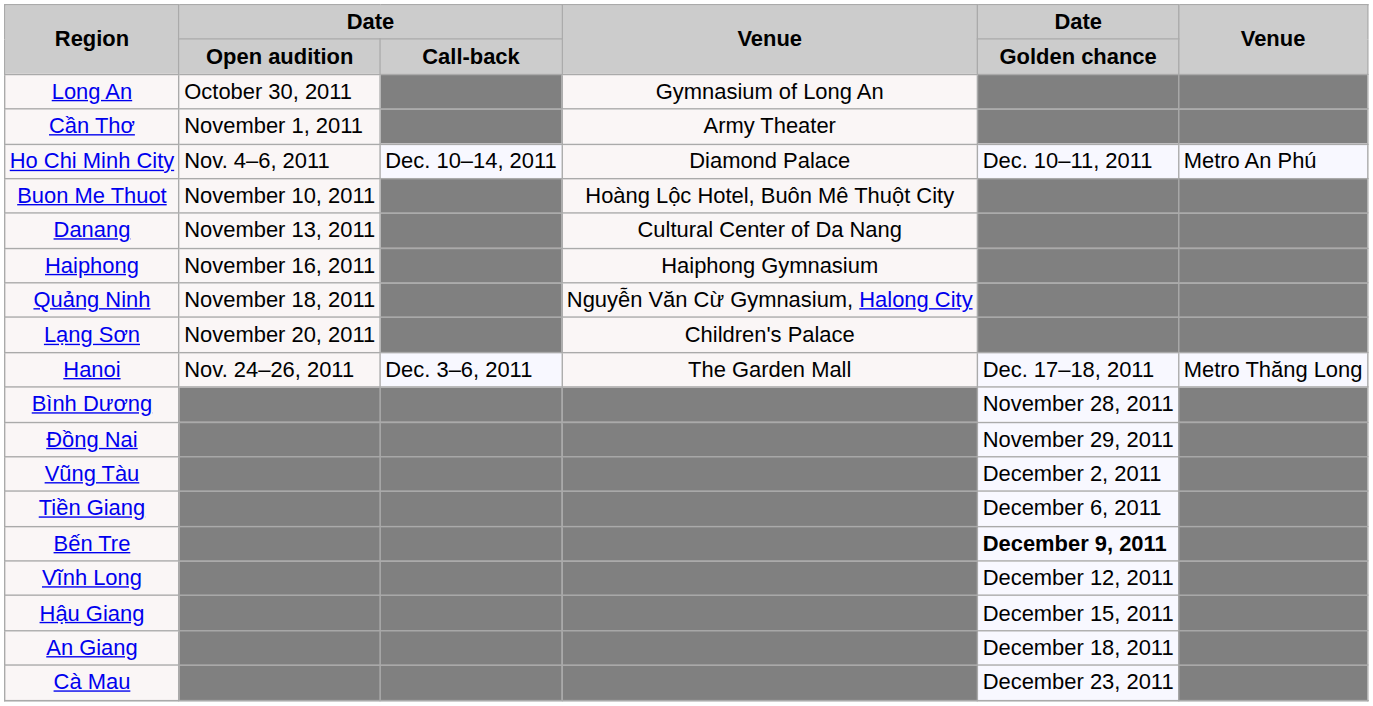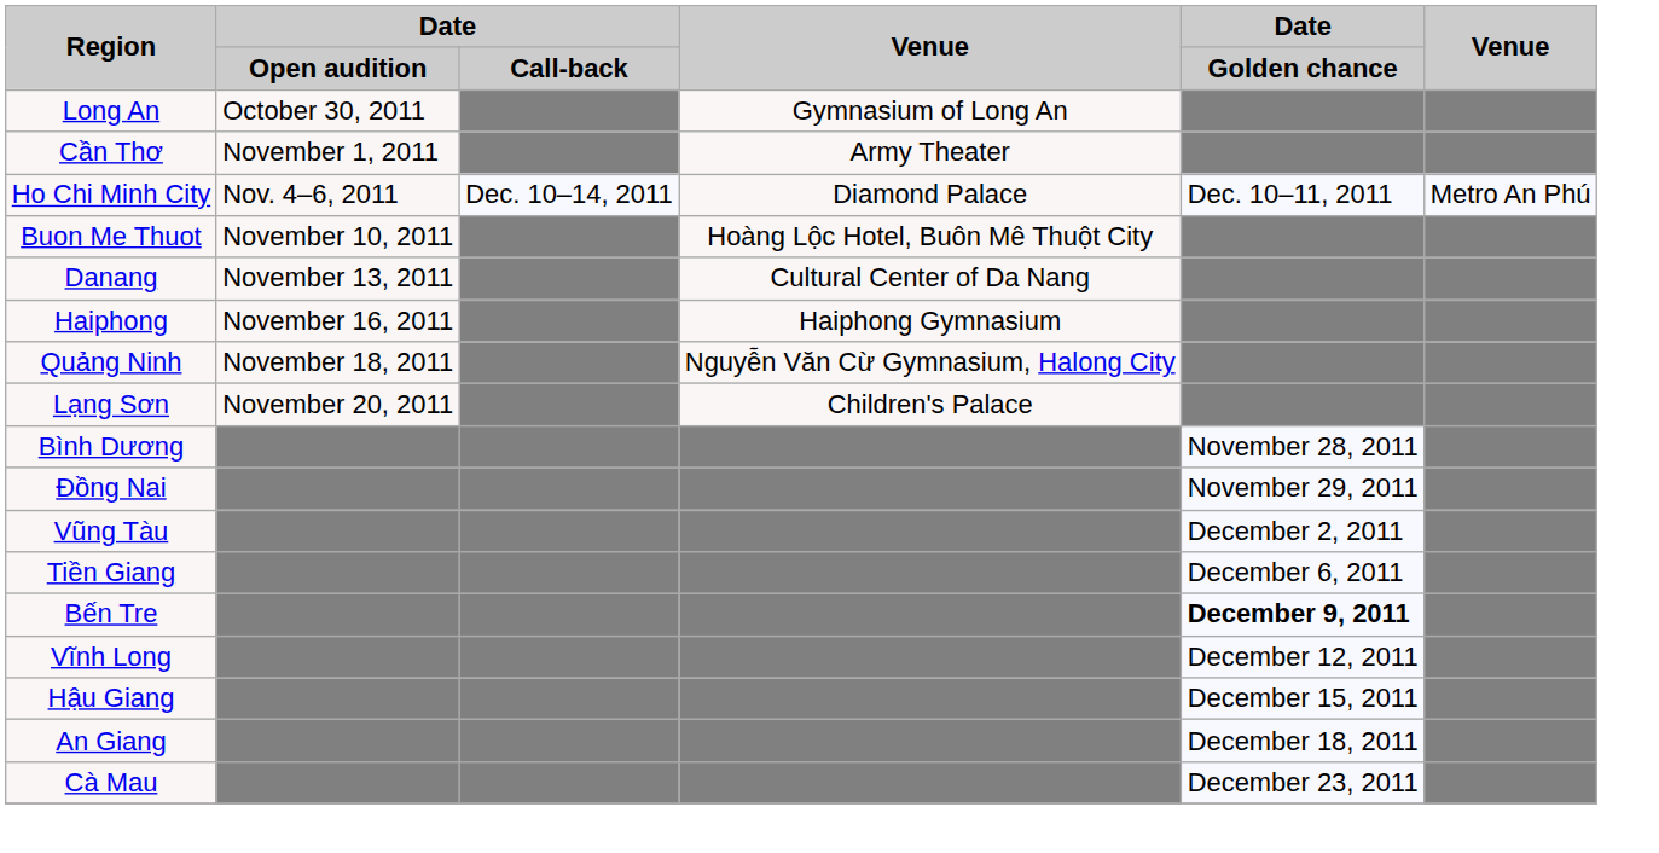 <table class=wikitable>
 <tr style="text-align:Center; background:#cccccc;">
 <td rowspan=2><strong>Region</strong></td>
 <td colspan=2><strong>Date</strong></td>
 <td rowspan=2><strong>Venue</strong></td>
 <td><strong>Date</strong></td>
 <td rowspan=2><strong>Venue</strong></td>
 </tr>
 <tr style="text-align:Center; background:#cccccc;">
 <td><strong>Open audition</strong></td>
 <td><strong>Call-back</strong></td>
 <td><strong>Golden chance</strong></td>
 </tr>
 <tr style="text-align:Center; background:#FAF6F6;">
 <td align=center bgcolor="#FAF6F6"><a href='#'>Long An</a></td>
 <td align=left>October 30, 2011</td>
 <td bgcolor=gray></td>
 <td>Gymnasium of Long An</td>
 <td bgcolor=gray></td>
 <td bgcolor=gray></td>
 </tr>
 <tr style="text-align:Center; background:#FAF6F6;">
 <td align=center bgcolor="#FAF6F6"><a href='#'>Cần Thơ</a></td>
 <td align=left>November 1, 2011</td>
 <td bgcolor=gray></td>
 <td>Army Theater</td>
 <td bgcolor=gray></td>
 <td bgcolor=gray></td>
 </tr>
 <tr style="text-align:Center; background:#FAF6F6;">
 <td align=center bgcolor="#FAF6F6"><a href='#'>Ho Chi Minh City</a></td>
 <td align=left>Nov. 4–6, 2011</td>
 <td align=left bgcolor=ghostwhite>Dec. 10–14, 2011</td>
 <td>Diamond Palace</td>
 <td align=left bgcolor=ghostwhite>Dec. 10–11, 2011</td>
 <td align=left bgcolor=ghostwhite>Metro An Phú</td>
 </tr>
 <tr style="text-align:Center; background:#FAF6F6;">
 <td align=center bgcolor="#FAF6F6"><a href='#'>Buon Me Thuot</a></td>
 <td align=left>November 10, 2011</td>
 <td bgcolor=gray></td>
 <td>Hoàng Lộc Hotel, Buôn Mê Thuột City</td>
 <td bgcolor=gray></td>
 <td bgcolor=gray></td>
 </tr>
 <tr style="text-align:Center; background:#FAF6F6;">
 <td align=center bgcolor="#FAF6F6"><a href='#'>Danang</a></td>
 <td align=left>November 13, 2011</td>
 <td bgcolor=gray></td>
 <td>Cultural Center of Da Nang</td>
 <td bgcolor=gray></td>
 <td bgcolor=gray></td>
 </tr>
 <tr style="text-align:Center; background:#FAF6F6;">
 <td align=center bgcolor="#FAF6F6"><a href='#'>Haiphong</a></td>
 <td align=left>November 16, 2011</td>
 <td bgcolor=gray></td>
 <td>Haiphong Gymnasium</td>
 <td bgcolor=gray></td>
 <td bgcolor=gray></td>
 </tr>
 <tr style="text-align:Center; background:#FAF6F6;">
 <td align=center bgcolor="#FAF6F6"><a href='#'>Quảng Ninh</a></td>
 <td align=left>November 18, 2011</td>
 <td bgcolor=gray></td>
 <td>Nguyễn Văn Cừ Gymnasium, <a href='#'>Halong City</a></td>
 <td bgcolor=gray></td>
 <td bgcolor=gray></td>
 </tr>
 <tr style="text-align:Center; background:#FAF6F6;">
 <td align=center bgcolor="#FAF6F6"><a href='#'>Lạng Sơn</a></td>
 <td align=left>November 20, 2011</td>
 <td bgcolor=gray></td>
 <td>Children's Palace</td>
 <td bgcolor=gray></td>
 <td bgcolor=gray></td>
 </tr>
 <tr style="text-align:Center; background:#FAF6F6;">
-<td align=center bgcolor="#FAF6F6"><a href='#'>Hanoi</a></td>
-<td align=left>Nov. 24–26, 2011</td>
-<td align=left bgcolor=ghostwhite>Dec. 3–6, 2011</td>
-<td>The Garden Mall</td>
-<td align=left bgcolor=ghostwhite>Dec. 17–18, 2011</td>
-<td align=left bgcolor=ghostwhite>Metro Thăng Long</td>
-</tr>
-<tr style="text-align:Center; background:#FAF6F6;">
 <td align=center bgcolor="#FAF6F6"><a href='#'>Bình Dương</a></td>
 <td bgcolor=gray></td>
 <td bgcolor=gray></td>
 <td bgcolor=gray></td>
 <td align=left bgcolor="ghostwhite">November 28, 2011</td>
 <td bgcolor=gray></td>
 </tr>
 <tr style="text-align:Center; background:#FAF6F6;">
 <td align=center bgcolor="#FAF6F6"><a href='#'>Đồng Nai</a></td>
 <td bgcolor=gray></td>
 <td bgcolor=gray></td>
 <td bgcolor=gray></td>
 <td align=left bgcolor=ghostwhite>November 29, 2011</td>
 <td bgcolor=gray></td>
 </tr>
 <tr style="text-align:Center; background:#FAF6F6;">
 <td align=center bgcolor="#FAF6F6"><a href='#'>Vũng Tàu</a></td>
 <td bgcolor=gray></td>
 <td bgcolor=gray></td>
 <td bgcolor=gray></td>
 <td align=left bgcolor=ghostwhite>December 2, 2011</td>
 <td bgcolor=gray></td>
 </tr>
 <tr style="text-align:Center; background:#FAF6F6;">
 <td align=center bgcolor="#FAF6F6"><a href='#'>Tiền Giang</a></td>
 <td bgcolor=gray></td>
 <td bgcolor=gray></td>
 <td bgcolor=gray></td>
 <td align=left bgcolor=ghostwhite>December 6, 2011</td>
 <td bgcolor=gray></td>
 </tr>
 <tr style="text-align:Center; background:#FAF6F6;">
 <td align=center bgcolor="#FAF6F6"><a href='#'>Bến Tre</a></td>
 <td bgcolor=gray></td>
 <td bgcolor=gray></td>
 <td bgcolor=gray></td>
 <td align=left bgcolor=ghostwhite><strong>December 9, 2011</strong></td>
 <td bgcolor=gray></td>
 </tr>
 <tr style="text-align:Center; background:#FAF6F6;">
 <td align=center bgcolor="#FAF6F6"><a href='#'>Vĩnh Long</a></td>
 <td bgcolor=gray></td>
 <td bgcolor=gray></td>
 <td bgcolor=gray></td>
 <td align=left bgcolor=ghostwhite>December 12, 2011</td>
 <td bgcolor=gray></td>
 </tr>
 <tr style="text-align:Center; background:#FAF6F6;">
 <td align=center bgcolor="#FAF6F6"><a href='#'>Hậu Giang</a></td>
 <td bgcolor=gray></td>
 <td bgcolor=gray></td>
 <td bgcolor=gray></td>
 <td align=left bgcolor="ghostwhite">December 15, 2011</td>
 <td bgcolor=gray></td>
 </tr>
 <tr style="text-align:Center; background:#FAF6F6;">
 <td align=center bgcolor="#FAF6F6"><a href='#'>An Giang</a></td>
 <td bgcolor=gray></td>
 <td bgcolor=gray></td>
 <td bgcolor=gray></td>
 <td align=left bgcolor=ghostwhite>December 18, 2011</td>
 <td bgcolor=gray></td>
 </tr>
 <tr style="text-align:Center; background:#FAF6F6;">
 <td align=center bgcolor="#FAF6F6"><a href='#'>Cà Mau</a></td>
 <td bgcolor=gray></td>
 <td bgcolor=gray></td>
 <td bgcolor=gray></td>
 <td align=left bgcolor=ghostwhite>December 23, 2011</td>
 <td bgcolor=gray></td>
 </tr>
 <tr>
 </tr>
 </table>
